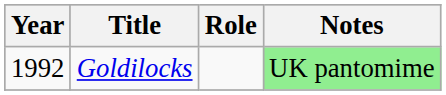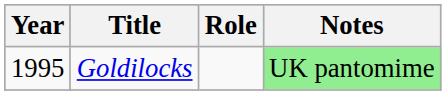 <table class=wikitable>
 <tr>
 <th>Year</th>
 <th>Title</th>
 <th>Role</th>
 <th>Notes</th>
 </tr>
 <tr>
-<td>1992</td>
+<td>1995</td>
 <td><em><a href='#'>Goldilocks</a></em></td>
 <td></td>
 <td style="background: lightgreen;">UK pantomime</td>
 </tr>
 </table>
